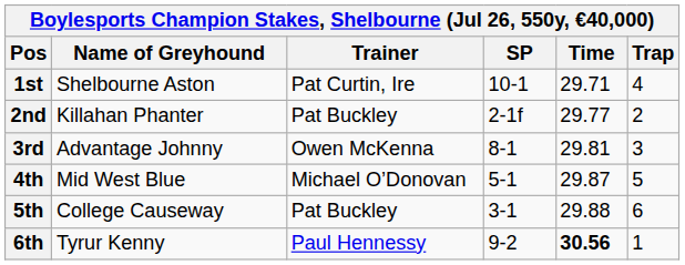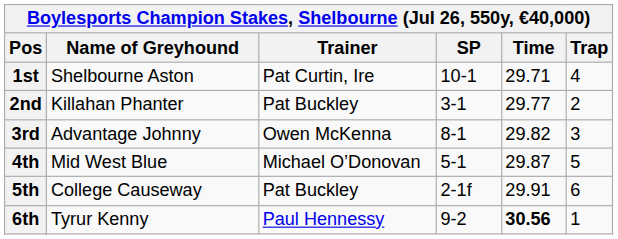 <table class="wikitable">
 <tr>
 <th colspan="6"><a href='#'>Boylesports Champion Stakes</a>, <a href='#'>Shelbourne</a> (Jul 26, 550y, €40,000)</th>
 </tr>
 <tr>
 <th width=30>Pos</th>
 <th width=180>Name of Greyhound</th>
 <th width=150>Trainer</th>
 <th width=50>SP</th>
 <th width=50>Time</th>
 <th width=30>Trap</th>
 </tr>
 <tr>
 <th>1st</th>
 <td>Shelbourne Aston</td>
 <td>Pat Curtin, Ire</td>
 <td>10-1</td>
 <td>29.71</td>
 <td>4</td>
 </tr>
 <tr>
 <th>2nd</th>
 <td>Killahan Phanter</td>
 <td>Pat Buckley</td>
-<td>2-1f</td>
+<td>3-1</td>
 <td>29.77</td>
 <td>2</td>
 </tr>
 <tr>
 <th>3rd</th>
 <td>Advantage Johnny</td>
 <td>Owen McKenna</td>
 <td>8-1</td>
-<td>29.81</td>
+<td>29.82</td>
 <td>3</td>
 </tr>
 <tr>
 <th>4th</th>
 <td>Mid West Blue</td>
 <td>Michael O’Donovan</td>
 <td>5-1</td>
 <td>29.87</td>
 <td>5</td>
 </tr>
 <tr>
 <th>5th</th>
 <td>College Causeway</td>
 <td>Pat Buckley</td>
-<td>3-1</td>
-<td>29.88</td>
+<td>2-1f</td>
+<td>29.91</td>
 <td>6</td>
 </tr>
 <tr>
 <th>6th</th>
 <td>Tyrur Kenny</td>
 <td><a href='#'>Paul Hennessy</a></td>
 <td>9-2</td>
 <td><strong>30.56</strong></td>
 <td>1</td>
 </tr>
 </table>
